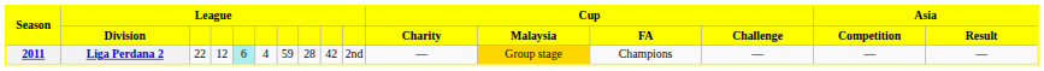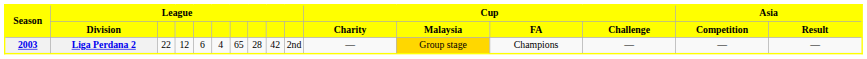 <table class="wikitable" style="border:2px solid yellow; font-size:90%; text-align:center;">
 <tr>
 <th rowspan="2" style="background:yellow; color:black;" width="60">Season</th>
 <th colspan="9" style="background:yellow; color:black;">League</th>
 <th colspan="4" style="background:yellow; color:black;">Cup</th>
 <th colspan="2" style="background:yellow; color:black;">Asia</th>
 </tr>
 <tr>
 <th style="background:yellow; color:black;" width="150">Division</th>
 <th style="background:yellow; color:black;" width="20"></th>
 <th style="background:yellow; color:black;" width="20"></th>
 <th style="background:yellow; color:black;" width="20"></th>
 <th style="background:yellow; color:black;" width="20"></th>
 <th style="background:yellow; color:black;" width="20"></th>
 <th style="background:yellow; color:black;" width="20"></th>
 <th style="background:yellow; color:black;" width="20"></th>
 <th style="background:yellow; color:black;" width="20"></th>
 <th style="background:yellow; color:black;" width="130">Charity</th>
 <th style="background:yellow; color:black;" width="130">Malaysia</th>
 <th style="background:yellow; color:black;" width="130">FA</th>
 <th style="background:yellow; color:black;" width="130">Challenge</th>
 <th style="background:yellow; color:black;" width="130">Competition</th>
 <th style="background:yellow; color:black;" width="130">Result</th>
 </tr>
 <tr>
-<th><a href='#'>2011</a></th>
+<th><a href='#'>2003</a></th>
 <th><a href='#'>Liga Perdana 2</a></th>
 <td>22</td>
 <td>12</td>
-<td style="background: paleturquoise;">6</td>
+<td>6</td>
 <td>4</td>
-<td>59</td>
+<td>65</td>
 <td>28</td>
 <td>42</td>
 <td>2nd</td>
 <td>—</td>
 <td style="background: gold;">Group stage</td>
 <td>Champions</td>
 <td>—</td>
 <td>—</td>
 <td>—</td>
 </tr>
 <tr>
 </tr>
 </table>
